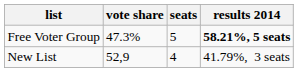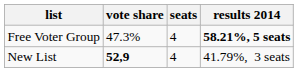 <table class="wikitable">
 <tr>
 <th>list</th>
 <th>vote share</th>
 <th>seats</th>
 <th>results 2014</th>
 </tr>
 <tr>
 <td>Free Voter Group</td>
 <td>47.3%</td>
-<td>5</td>
+<td>4</td>
 <td><strong>58.21%, 5 seats</strong></td>
 </tr>
 <tr>
 <td>New List</td>
-<td>52,9</td>
+<td><strong>52,9</strong></td>
 <td>4</td>
 <td>41.79%,  3 seats</td>
 </tr>
 </table>
